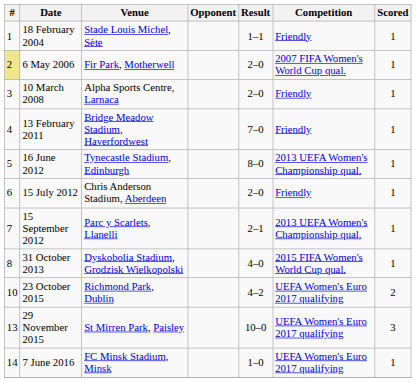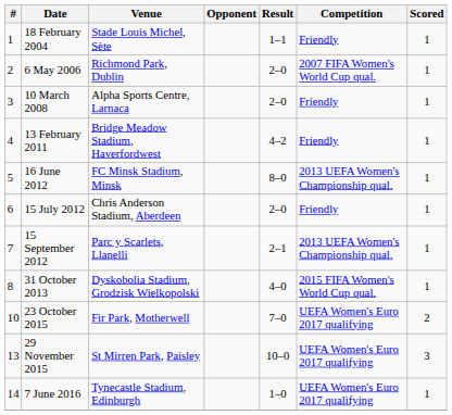 <table class="wikitable sortable">
 <tr>
 <th>#</th>
 <th>Date</th>
 <th>Venue</th>
 <th>Opponent</th>
 <th>Result</th>
 <th>Competition</th>
 <th>Scored</th>
 </tr>
 <tr>
 <td>1</td>
 <td>18 February 2004</td>
 <td><a href='#'>Stade Louis Michel</a>, <a href='#'>Sète</a></td>
 <td></td>
 <td align="center">1–1</td>
 <td><a href='#'>Friendly</a></td>
 <td align="center">1</td>
 </tr>
 <tr>
-<td style="background: khaki;">2</td>
+<td>2</td>
 <td>6 May 2006</td>
-<td><a href='#'>Fir Park</a>, <a href='#'>Motherwell</a></td>
+<td><a href='#'>Richmond Park</a>, <a href='#'>Dublin</a></td>
 <td></td>
 <td align="center">2–0</td>
 <td><a href='#'>2007 FIFA Women's World Cup qual.</a></td>
 <td align="center">1</td>
 </tr>
 <tr>
 <td>3</td>
 <td>10 March 2008</td>
 <td>Alpha Sports Centre, <a href='#'>Larnaca</a></td>
 <td></td>
 <td align="center">2–0</td>
 <td><a href='#'>Friendly</a></td>
 <td align="center">1</td>
 </tr>
 <tr>
 <td>4</td>
 <td>13 February 2011</td>
 <td><a href='#'>Bridge Meadow Stadium</a>, <a href='#'>Haverfordwest</a></td>
 <td></td>
-<td align="center">7–0</td>
+<td align="center">4–2</td>
 <td><a href='#'>Friendly</a></td>
 <td align="center">1</td>
 </tr>
 <tr>
 <td>5</td>
 <td>16 June 2012</td>
-<td><a href='#'>Tynecastle Stadium</a>, <a href='#'>Edinburgh</a></td>
+<td><a href='#'>FC Minsk Stadium</a>, <a href='#'>Minsk</a></td>
 <td></td>
 <td align="center">8–0</td>
 <td><a href='#'>2013 UEFA Women's Championship qual.</a></td>
 <td align="center">1</td>
 </tr>
 <tr>
 <td>6</td>
 <td>15 July 2012</td>
 <td>Chris Anderson Stadium, <a href='#'>Aberdeen</a></td>
 <td></td>
 <td align="center">2–0</td>
 <td><a href='#'>Friendly</a></td>
 <td align="center">1</td>
 </tr>
 <tr>
 <td>7</td>
 <td>15 September 2012</td>
 <td><a href='#'>Parc y Scarlets</a>, <a href='#'>Llanelli</a></td>
 <td></td>
 <td align="center">2–1</td>
 <td><a href='#'>2013 UEFA Women's Championship qual.</a></td>
 <td align="center">1</td>
 </tr>
 <tr>
 <td>8</td>
 <td>31 October 2013</td>
 <td><a href='#'>Dyskobolia Stadium</a>, <a href='#'>Grodzisk Wielkopolski</a></td>
 <td></td>
 <td align="center">4–0</td>
 <td><a href='#'>2015 FIFA Women's World Cup qual.</a></td>
 <td align="center">1</td>
 </tr>
 <tr>
 <td>10</td>
 <td>23 October 2015</td>
-<td><a href='#'>Richmond Park</a>, <a href='#'>Dublin</a></td>
+<td><a href='#'>Fir Park</a>, <a href='#'>Motherwell</a></td>
 <td></td>
-<td align="center">4–2</td>
+<td align="center">7–0</td>
 <td><a href='#'>UEFA Women's Euro 2017 qualifying</a></td>
 <td align="center">2</td>
 </tr>
 <tr>
 <td>13</td>
 <td>29 November 2015</td>
 <td><a href='#'>St Mirren Park</a>, <a href='#'>Paisley</a></td>
 <td></td>
 <td align="center">10–0</td>
 <td><a href='#'>UEFA Women's Euro 2017 qualifying</a></td>
 <td align="center">3</td>
 </tr>
 <tr>
 <td>14</td>
 <td>7 June 2016</td>
-<td><a href='#'>FC Minsk Stadium</a>, <a href='#'>Minsk</a></td>
+<td><a href='#'>Tynecastle Stadium</a>, <a href='#'>Edinburgh</a></td>
 <td></td>
 <td align="center">1–0</td>
 <td><a href='#'>UEFA Women's Euro 2017 qualifying</a></td>
 <td align="center">1</td>
 </tr>
 <tr>
 </tr>
 </table>
